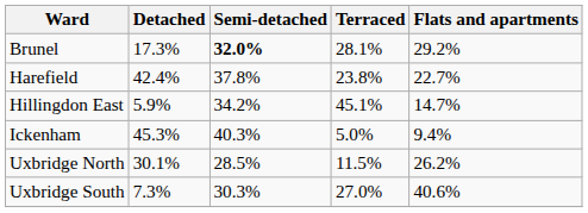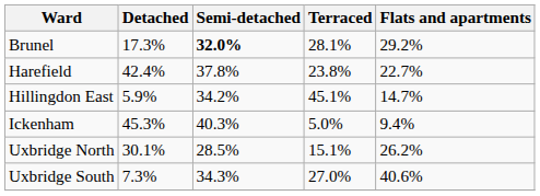 <table class="wikitable">
 <tr>
 <th>Ward</th>
 <th>Detached</th>
 <th>Semi-detached</th>
 <th>Terraced</th>
 <th>Flats and apartments</th>
 </tr>
 <tr>
 <td>Brunel</td>
 <td>17.3%</td>
 <td><strong>32.0%</strong></td>
 <td>28.1%</td>
 <td>29.2%</td>
 </tr>
 <tr>
 <td>Harefield</td>
 <td>42.4%</td>
 <td>37.8%</td>
 <td>23.8%</td>
 <td>22.7%</td>
 </tr>
 <tr>
 <td>Hillingdon East</td>
 <td>5.9%</td>
 <td>34.2%</td>
 <td>45.1%</td>
 <td>14.7%</td>
 </tr>
 <tr>
 <td>Ickenham</td>
 <td>45.3%</td>
 <td>40.3%</td>
 <td>5.0%</td>
 <td>9.4%</td>
 </tr>
 <tr>
 <td>Uxbridge North</td>
 <td>30.1%</td>
 <td>28.5%</td>
-<td>11.5%</td>
+<td>15.1%</td>
 <td>26.2%</td>
 </tr>
 <tr>
 <td>Uxbridge South</td>
 <td>7.3%</td>
-<td>30.3%</td>
+<td>34.3%</td>
 <td>27.0%</td>
 <td>40.6%</td>
 </tr>
 <tr>
 </tr>
 </table>
